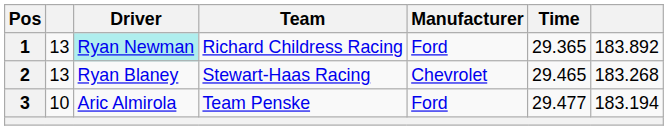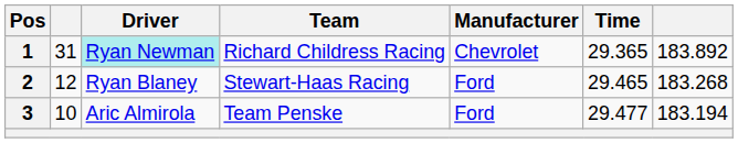 <table class="wikitable" style="font-size:95%">
 <tr>
 <th>Pos</th>
 <th></th>
 <th>Driver</th>
 <th>Team</th>
 <th>Manufacturer</th>
 <th>Time</th>
 <th></th>
 </tr>
 <tr>
 <th>1</th>
-<td>13</td>
+<td>31</td>
 <td style="background: paleturquoise;"><a href='#'>Ryan Newman</a></td>
 <td><a href='#'>Richard Childress Racing</a></td>
-<td><a href='#'>Ford</a></td>
+<td><a href='#'>Chevrolet</a></td>
 <td>29.365</td>
 <td>183.892</td>
 </tr>
 <tr>
 <th>2</th>
-<td>13</td>
+<td>12</td>
 <td><a href='#'>Ryan Blaney</a></td>
 <td><a href='#'>Stewart-Haas Racing</a></td>
-<td><a href='#'>Chevrolet</a></td>
+<td><a href='#'>Ford</a></td>
 <td>29.465</td>
 <td>183.268</td>
 </tr>
 <tr>
 <th>3</th>
 <td>10</td>
 <td><a href='#'>Aric Almirola</a></td>
 <td><a href='#'>Team Penske</a></td>
 <td><a href='#'>Ford</a></td>
 <td>29.477</td>
 <td>183.194</td>
 </tr>
 <tr>
 <th colspan="7"></th>
 </tr>
 </table>
